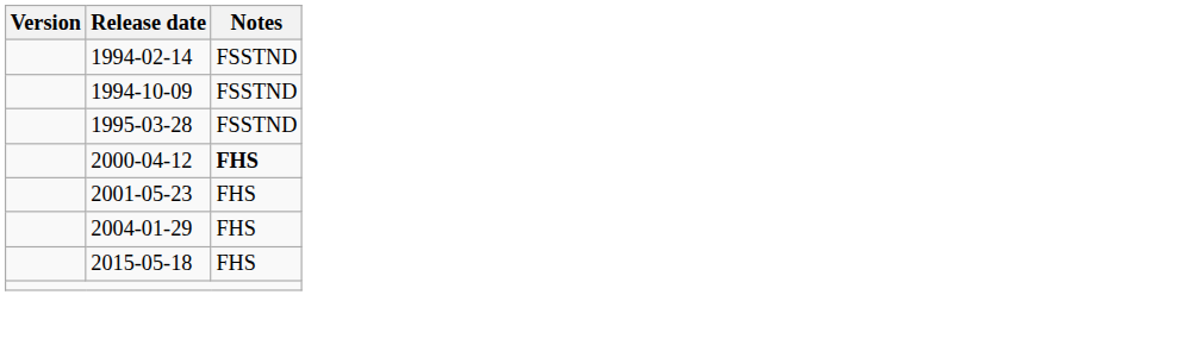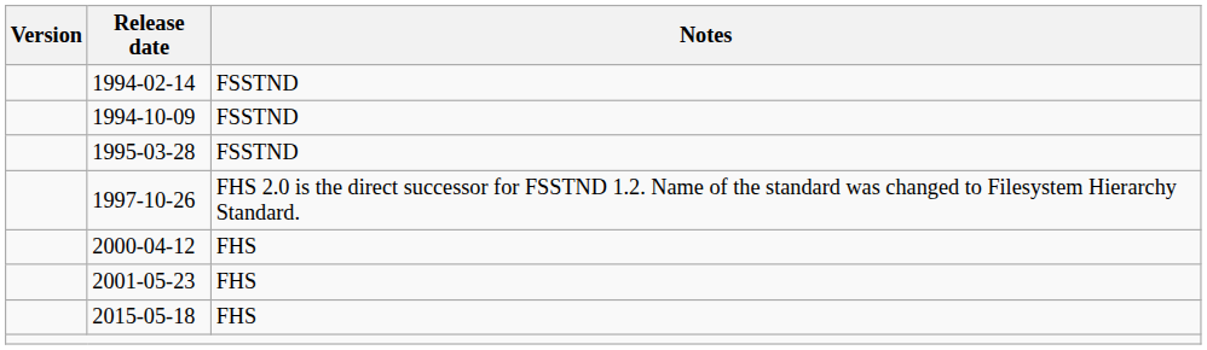 <table class="wikitable">
 <tr>
 <th>Version</th>
 <th>Release date</th>
 <th>Notes</th>
 </tr>
 <tr>
 <td></td>
 <td>1994-02-14</td>
 <td>FSSTND</td>
 </tr>
 <tr>
 <td></td>
 <td>1994-10-09</td>
 <td>FSSTND</td>
 </tr>
 <tr>
 <td></td>
 <td>1995-03-28</td>
 <td>FSSTND</td>
 </tr>
 <tr>
 <td></td>
+<td>1997-10-26</td>
+<td>FHS 2.0 is the direct successor for FSSTND 1.2. Name of the standard was changed to Filesystem Hierarchy Standard.</td>
+</tr>
+<tr>
+<td></td>
 <td>2000-04-12</td>
-<td><strong>FHS</strong></td>
+<td>FHS</td>
 </tr>
 <tr>
 <td></td>
 <td>2001-05-23</td>
-<td>FHS</td>
-</tr>
-<tr>
-<td></td>
-<td>2004-01-29</td>
 <td>FHS</td>
 </tr>
 <tr>
 <td></td>
 <td>2015-05-18</td>
 <td>FHS</td>
 </tr>
 <tr>
 <td colspan="3"><small></small></td>
 </tr>
 </table>
